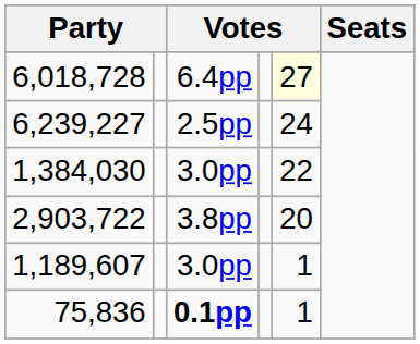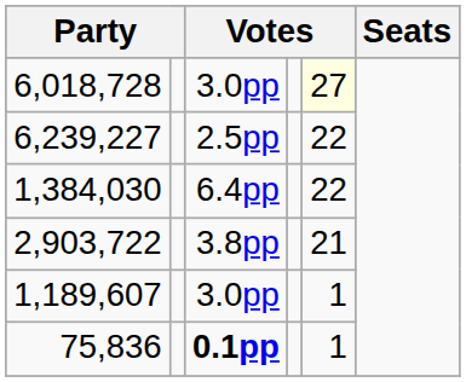 <table class=wikitable style="text-align:right;">
 <tr>
 <th colspan=2>Party</th>
 <th colspan=3>Votes</th>
 <th colspan=2>Seats</th>
 </tr>
 <tr>
 <td>6,018,728</td>
 <td></td>
-<td> 6.4<a href='#'>pp</a></td>
+<td> 3.0<a href='#'>pp</a></td>
 <td style="text-align:center;"></td>
 <td style="background: lightyellow;"> 27</td>
 </tr>
 <tr>
 <td>6,239,227</td>
 <td></td>
 <td> 2.5<a href='#'>pp</a></td>
 <td style="text-align:center;"></td>
-<td> 24</td>
+<td> 22</td>
 </tr>
 <tr>
 <td>1,384,030</td>
 <td></td>
-<td> 3.0<a href='#'>pp</a></td>
+<td> 6.4<a href='#'>pp</a></td>
 <td style="text-align:center;"></td>
 <td> 22</td>
 </tr>
 <tr>
 <td>2,903,722</td>
 <td></td>
 <td> 3.8<a href='#'>pp</a></td>
 <td style="text-align:center;"></td>
-<td> 20</td>
+<td> 21</td>
 </tr>
 <tr>
 <td>1,189,607</td>
 <td></td>
 <td> 3.0<a href='#'>pp</a></td>
 <td style="text-align:center;"></td>
 <td> 1</td>
 </tr>
 <tr>
 <td>75,836</td>
 <td></td>
 <td><strong> 0.1<a href='#'>pp</a></strong></td>
 <td style="text-align:center;"></td>
 <td> 1</td>
 </tr>
 </table>
